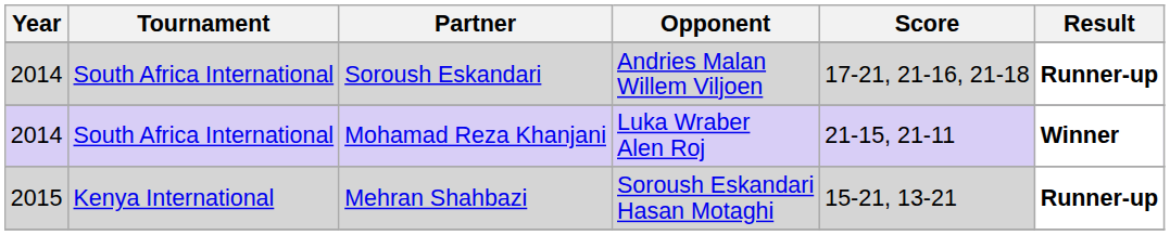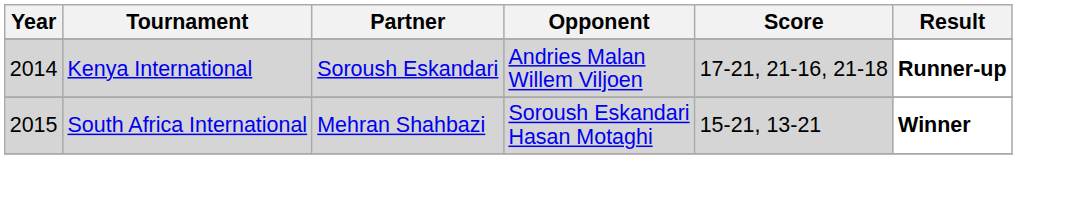 <table class="sortable wikitable" style="font-size: 90%;">
 <tr>
 <th>Year</th>
 <th>Tournament</th>
 <th>Partner</th>
 <th>Opponent</th>
 <th>Score</th>
 <th>Result</th>
 </tr>
 <tr>
 </tr>
 <tr style="background:#D5D5D5">
 <td align="center">2014</td>
-<td align="left"><a href='#'>South Africa International</a></td>
+<td align="left"><a href='#'>Kenya International</a></td>
 <td align="left"> <a href='#'>Soroush Eskandari</a></td>
 <td align="left"> <a href='#'>Andries Malan</a><br> <a href='#'>Willem Viljoen</a></td>
 <td align="left">17-21, 21-16, 21-18</td>
 <td style="text-align:left; background:white"> <strong>Runner-up</strong></td>
 </tr>
 <tr>
 </tr>
-<tr style="background:#D8CEF6">
-<td align="center">2014</td>
+<tr>
+</tr>
+<tr style="background:#D5D5D5">
+<td align="center">2015</td>
 <td align="left"><a href='#'>South Africa International</a></td>
-<td align="left"> <a href='#'>Mohamad Reza Khanjani</a></td>
-<td align="left"> <a href='#'>Luka Wraber</a><br> <a href='#'>Alen Roj</a></td>
-<td align="left">21-15, 21-11</td>
+<td align="left"> <a href='#'>Mehran Shahbazi</a></td>
+<td align="left"> <a href='#'>Soroush Eskandari</a><br> <a href='#'>Hasan Motaghi</a></td>
+<td align="left">15-21, 13-21</td>
 <td style="text-align:left; background:white"> <strong>Winner</strong></td>
 </tr>
 <tr>
 </tr>
-<tr style="background:#D5D5D5">
-<td align="center">2015</td>
-<td align="left"><a href='#'>Kenya International</a></td>
-<td align="left"> <a href='#'>Mehran Shahbazi</a></td>
-<td align="left"> <a href='#'>Soroush Eskandari</a><br> <a href='#'>Hasan Motaghi</a></td>
-<td align="left">15-21, 13-21</td>
-<td style="text-align:left; background:white"> <strong>Runner-up</strong></td>
-</tr>
-<tr>
-</tr>
 </table>
